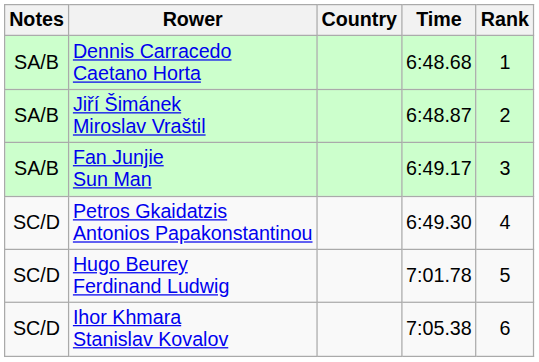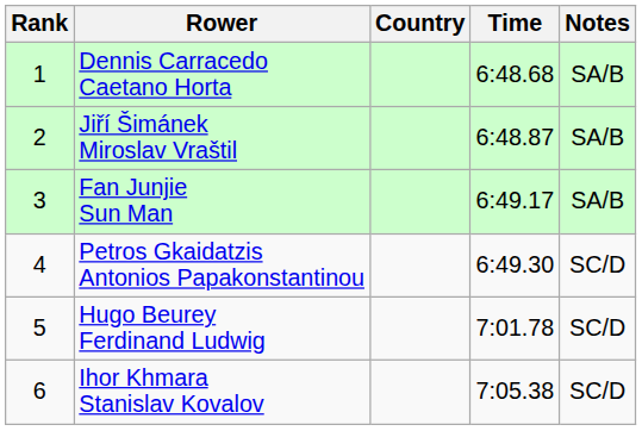 <table class="wikitable" style="text-align:center">
 <tr>
-<th>Notes</th>
+<th>Rank</th>
 <th>Rower</th>
 <th>Country</th>
 <th>Time</th>
-<th>Rank</th>
+<th>Notes</th>
 </tr>
 <tr bgcolor=ccffcc>
-<td>SA/B</td>
+<td>1</td>
 <td align="left"><a href='#'>Dennis Carracedo</a><br><a href='#'>Caetano Horta</a></td>
 <td align="left"></td>
 <td>6:48.68</td>
-<td>1</td>
+<td>SA/B</td>
 </tr>
 <tr bgcolor=ccffcc>
-<td>SA/B</td>
+<td>2</td>
 <td align="left"><a href='#'>Jiří Šimánek</a><br><a href='#'>Miroslav Vraštil</a></td>
 <td align="left"></td>
 <td>6:48.87</td>
-<td>2</td>
+<td>SA/B</td>
 </tr>
 <tr bgcolor=ccffcc>
-<td>SA/B</td>
+<td>3</td>
 <td align="left"><a href='#'>Fan Junjie</a><br><a href='#'>Sun Man</a></td>
 <td align="left"></td>
 <td>6:49.17</td>
-<td>3</td>
+<td>SA/B</td>
 </tr>
 <tr>
-<td>SC/D</td>
+<td>4</td>
 <td align="left"><a href='#'>Petros Gkaidatzis</a><br><a href='#'>Antonios Papakonstantinou</a></td>
 <td align="left"></td>
 <td>6:49.30</td>
-<td>4</td>
+<td>SC/D</td>
 </tr>
 <tr>
-<td>SC/D</td>
+<td>5</td>
 <td align="left"><a href='#'>Hugo Beurey</a><br><a href='#'>Ferdinand Ludwig</a></td>
 <td align="left"></td>
 <td>7:01.78</td>
-<td>5</td>
+<td>SC/D</td>
 </tr>
 <tr>
-<td>SC/D</td>
+<td>6</td>
 <td align="left"><a href='#'>Ihor Khmara</a><br><a href='#'>Stanislav Kovalov</a></td>
 <td align="left"></td>
 <td>7:05.38</td>
-<td>6</td>
+<td>SC/D</td>
 </tr>
 </table>
